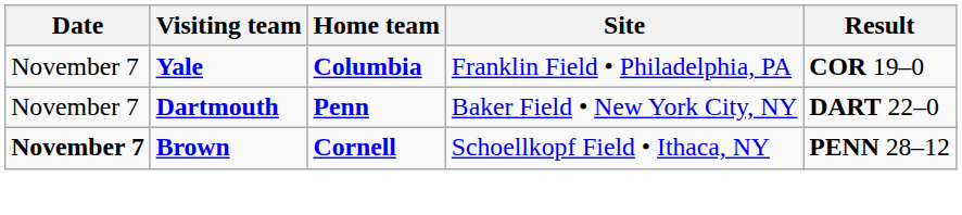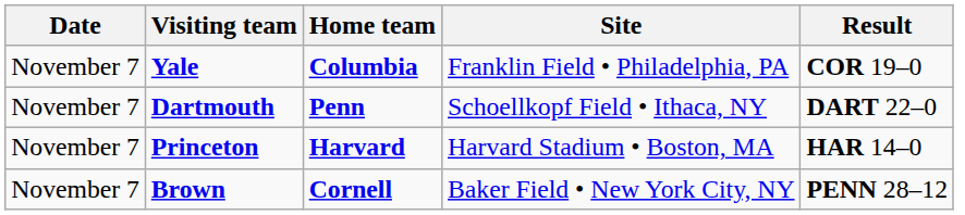 <table class="wikitable">
 <tr>
 <th>Date</th>
 <th>Visiting team</th>
 <th>Home team</th>
 <th>Site</th>
 <th>Result</th>
 </tr>
 <tr>
 <td>November 7</td>
 <td><strong><a href='#'>Yale</a></strong></td>
 <td><strong><a href='#'>Columbia</a></strong></td>
 <td><a href='#'>Franklin Field</a> • <a href='#'>Philadelphia, PA</a></td>
 <td><strong>COR</strong> 19–0</td>
 </tr>
 <tr>
 <td>November 7</td>
 <td><strong><a href='#'>Dartmouth</a></strong></td>
 <td><strong><a href='#'>Penn</a></strong></td>
-<td><a href='#'>Baker Field</a> • <a href='#'>New York City, NY</a></td>
+<td><a href='#'>Schoellkopf Field</a> • <a href='#'>Ithaca, NY</a></td>
 <td><strong>DART</strong> 22–0</td>
 </tr>
 <tr>
-<td><strong>November 7</strong></td>
+<td>November 7</td>
+<td><strong><a href='#'>Princeton</a></strong></td>
+<td><strong><a href='#'>Harvard</a></strong></td>
+<td><a href='#'>Harvard Stadium</a> • <a href='#'>Boston, MA</a></td>
+<td><strong>HAR</strong> 14–0</td>
+</tr>
+<tr>
+<td>November 7</td>
 <td><strong><a href='#'>Brown</a></strong></td>
 <td><strong><a href='#'>Cornell</a></strong></td>
-<td><a href='#'>Schoellkopf Field</a> • <a href='#'>Ithaca, NY</a></td>
+<td><a href='#'>Baker Field</a> • <a href='#'>New York City, NY</a></td>
 <td><strong>PENN</strong> 28–12</td>
 </tr>
 </table>
